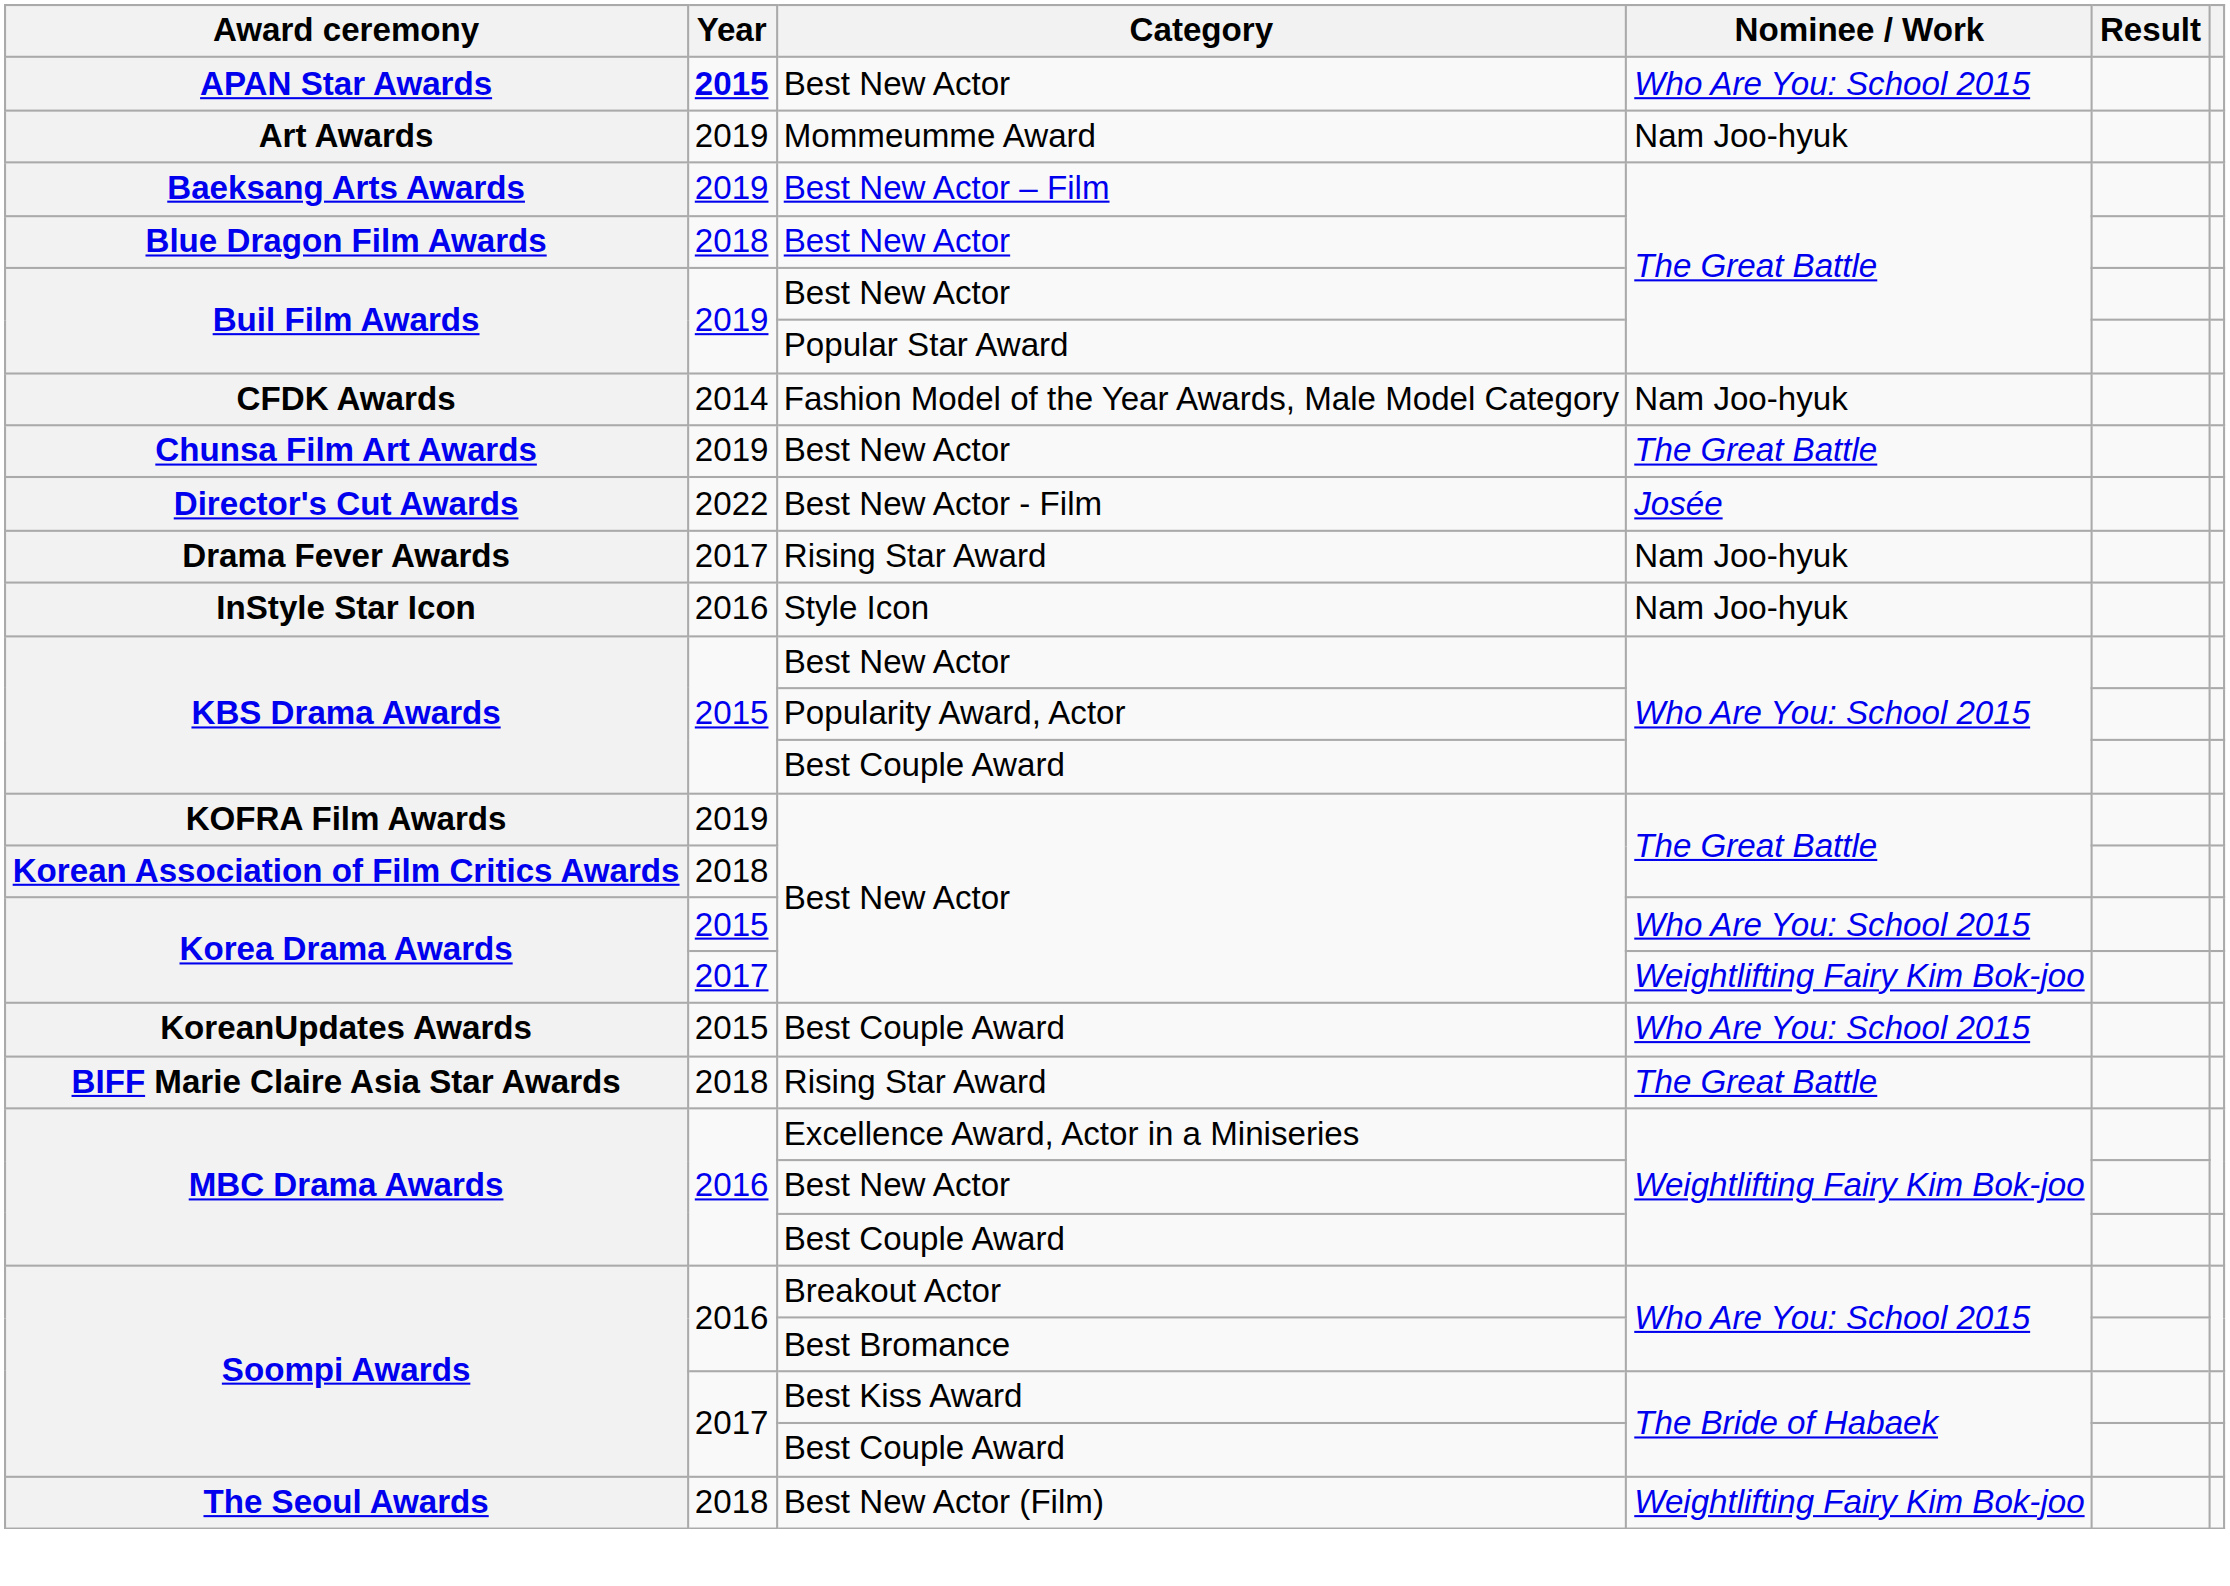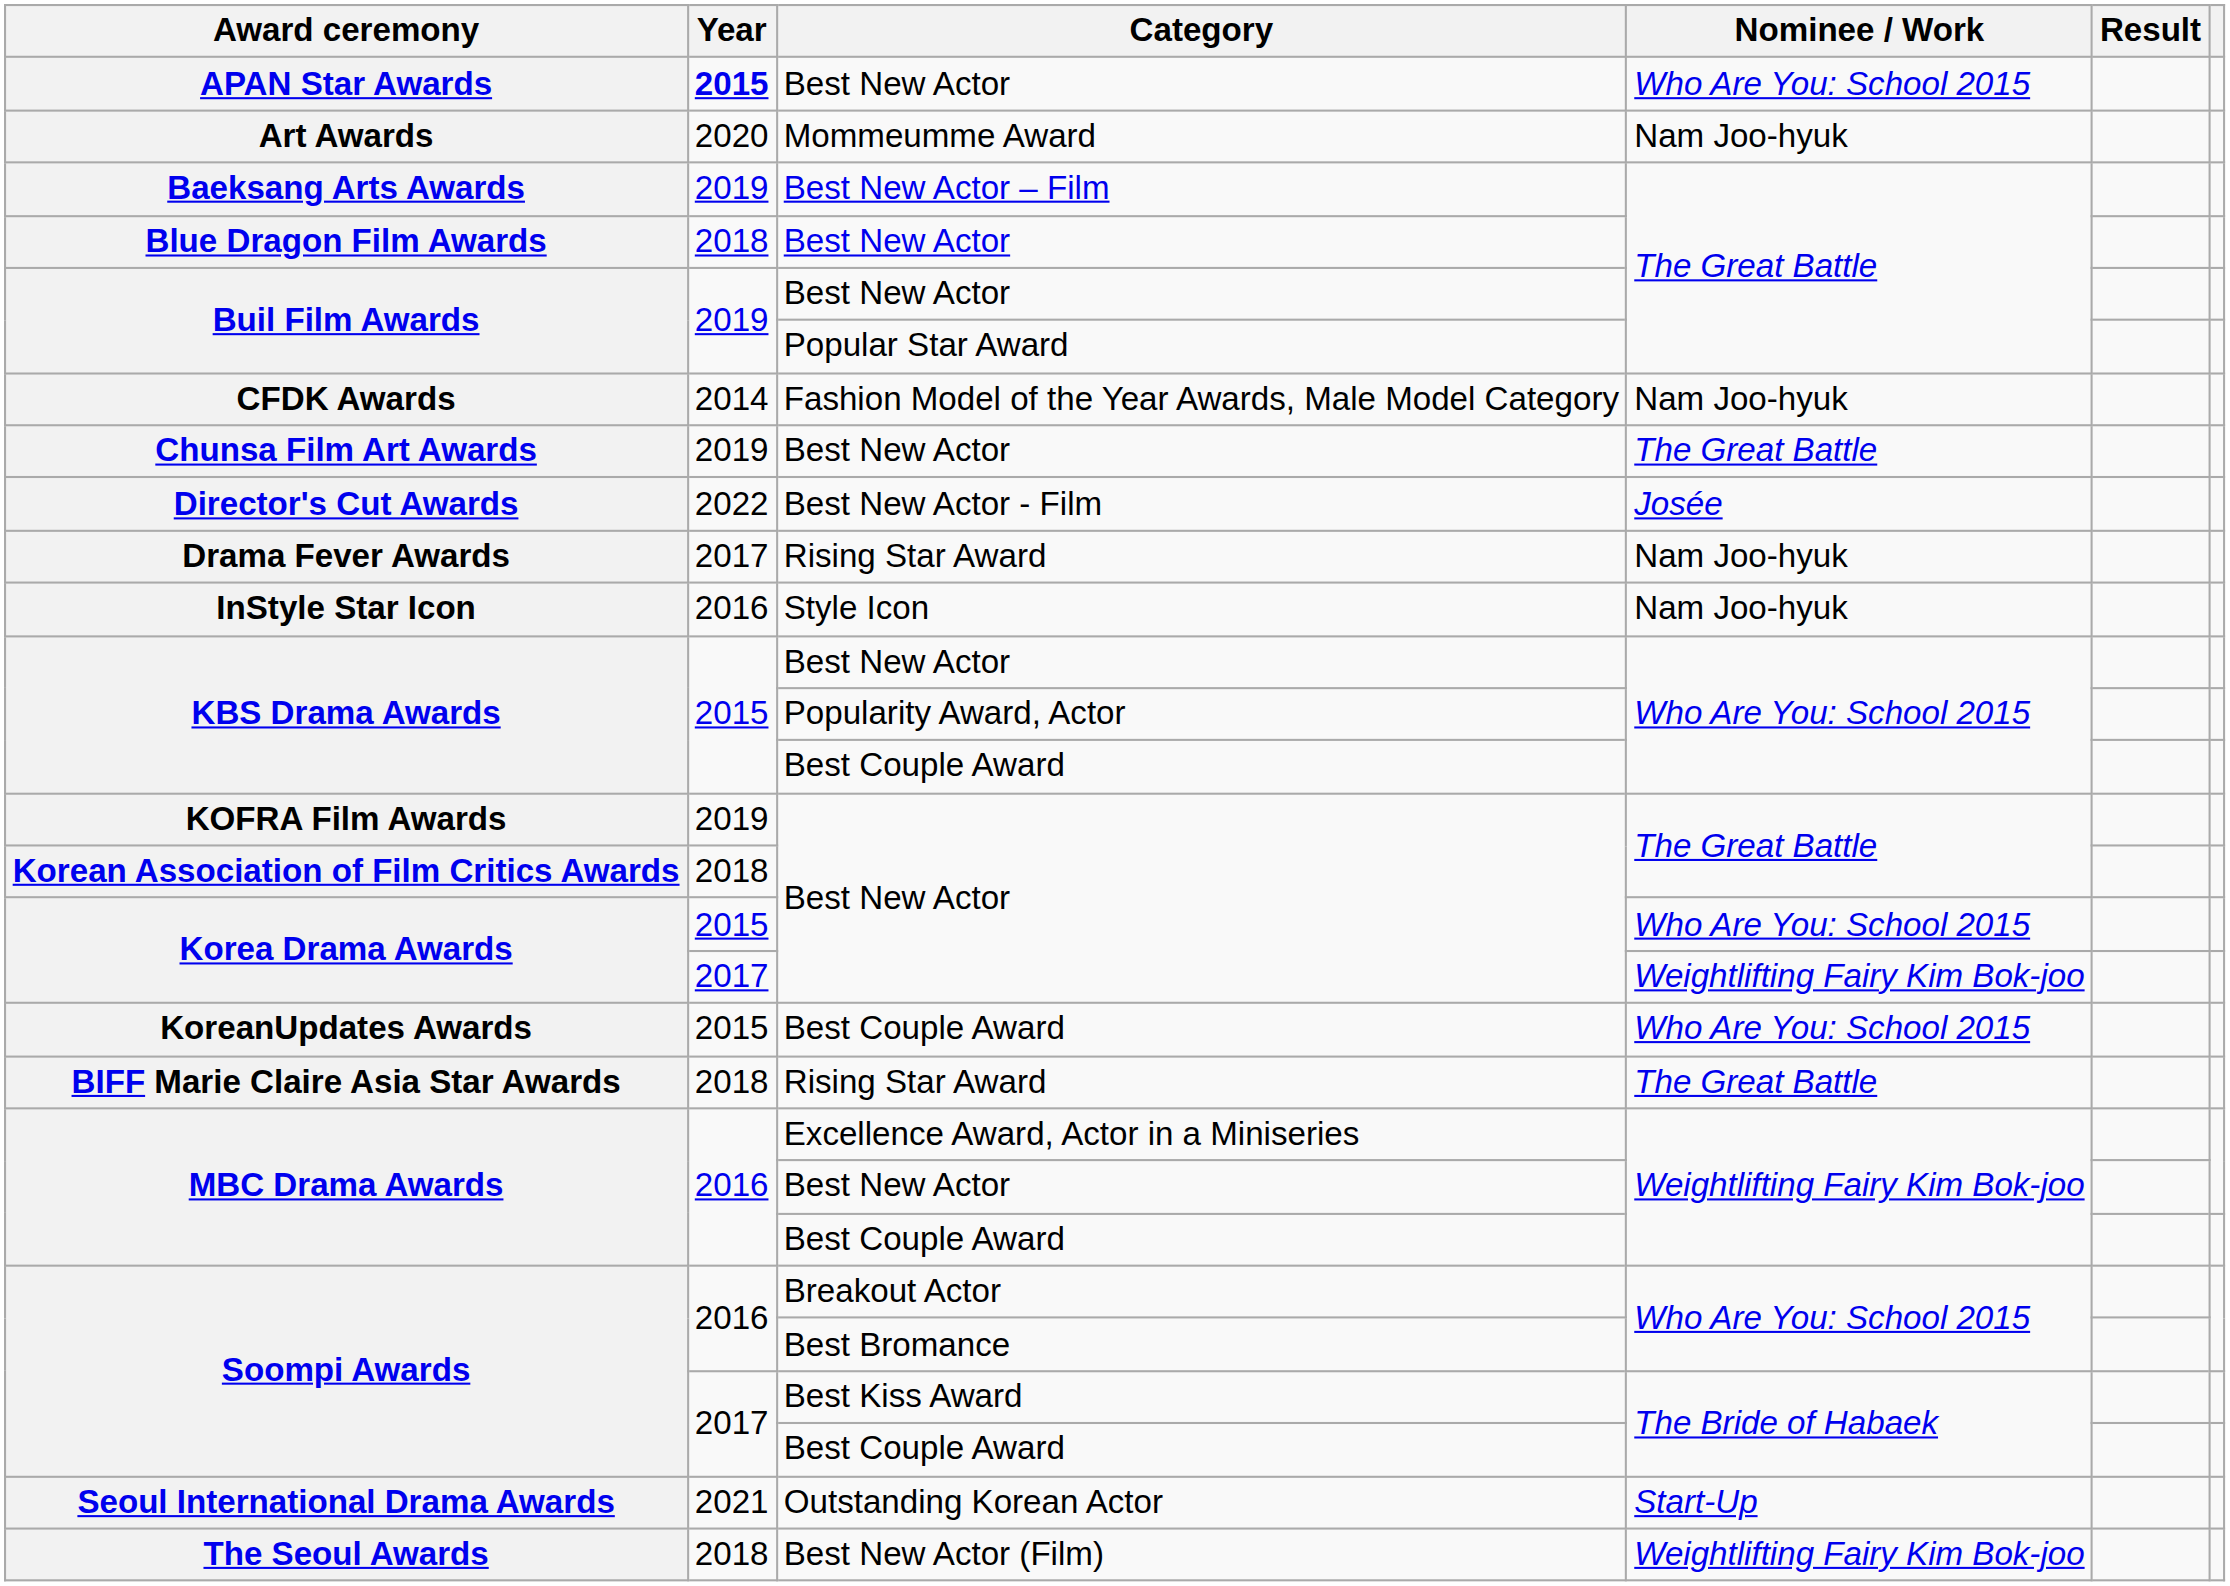 <table class="wikitable plainrowheaders sortable">
 <tr>
 <th scope="col">Award ceremony</th>
 <th scope="col">Year</th>
 <th scope="col">Category</th>
 <th scope="col">Nominee / Work</th>
 <th scope="col">Result</th>
 <th scope="col" class="unsortable"></th>
 </tr>
 <tr>
 <th scope="row"><a href='#'>APAN Star Awards</a></th>
 <td rowspan="1" style="text-align:center"><strong><a href='#'>2015</a></strong></td>
 <td>Best New Actor</td>
 <td><em><a href='#'>Who Are You: School 2015</a></em></td>
 <td></td>
 <td style="text-align:center"></td>
 </tr>
 <tr>
 <th scope="row">Art Awards</th>
-<td rowspan="1" style="text-align:center">2019</td>
+<td rowspan="1" style="text-align:center">2020</td>
 <td>Mommeumme Award</td>
 <td>Nam Joo-hyuk</td>
 <td></td>
 <td style="text-align:center"></td>
 </tr>
 <tr>
 <th scope="row"><a href='#'>Baeksang Arts Awards</a></th>
 <td rowspan="1" style="text-align:center"><a href='#'>2019</a></td>
 <td><a href='#'>Best New Actor – Film</a></td>
 <td rowspan="4"><em><a href='#'>The Great Battle</a></em></td>
 <td></td>
 <td style="text-align:center"></td>
 </tr>
 <tr>
 <th scope="row"><a href='#'>Blue Dragon Film Awards</a></th>
 <td rowspan="1" style="text-align:center"><a href='#'>2018</a></td>
 <td><a href='#'>Best New Actor</a></td>
 <td></td>
 <td style="text-align:center"></td>
 </tr>
 <tr>
 <th scope="row" rowspan="2"><a href='#'>Buil Film Awards</a></th>
 <td rowspan="2" style="text-align:center"><a href='#'>2019</a></td>
 <td>Best New Actor</td>
 <td></td>
 <td style="text-align:center"></td>
 </tr>
 <tr>
 <td>Popular Star Award</td>
 <td></td>
 <td style="text-align:center"></td>
 </tr>
 <tr>
 <th scope="row">CFDK Awards</th>
 <td style="text-align:center">2014</td>
 <td>Fashion Model of the Year Awards, Male Model Category</td>
 <td>Nam Joo-hyuk</td>
 <td></td>
 <td style="text-align:center"></td>
 </tr>
 <tr>
 <th scope="row"><a href='#'>Chunsa Film Art Awards</a></th>
 <td style="text-align:center">2019</td>
 <td>Best New Actor</td>
 <td><em><a href='#'>The Great Battle</a></em></td>
 <td></td>
 <td style="text-align:center"></td>
 </tr>
 <tr>
 <th scope="row"><a href='#'>Director's Cut Awards</a></th>
 <td rowspan="1" style="text-align:center">2022</td>
 <td>Best New Actor - Film</td>
 <td><em><a href='#'>Josée</a></em></td>
 <td></td>
 <td style="text-align:center"></td>
 </tr>
 <tr>
 <th scope="row">Drama Fever Awards</th>
 <td style="text-align:center">2017</td>
 <td>Rising Star Award</td>
 <td>Nam Joo-hyuk</td>
 <td></td>
 <td style="text-align:center"></td>
 </tr>
 <tr>
 <th scope="row">InStyle Star Icon</th>
 <td style="text-align:center">2016</td>
 <td>Style Icon</td>
 <td>Nam Joo-hyuk</td>
 <td></td>
 <td style="text-align:center"></td>
 </tr>
 <tr>
 <th scope="row" rowspan="3"><a href='#'>KBS Drama Awards</a></th>
 <td rowspan="3" style="text-align:center"><a href='#'>2015</a></td>
 <td>Best New Actor</td>
 <td rowspan="3"><em><a href='#'>Who Are You: School 2015</a></em></td>
 <td></td>
 <td style="text-align:center"></td>
 </tr>
 <tr>
 <td>Popularity Award, Actor</td>
 <td></td>
 <td style="text-align:center"></td>
 </tr>
 <tr>
 <td>Best Couple Award </td>
 <td></td>
 <td style="text-align:center"></td>
 </tr>
 <tr>
 <th scope="row">KOFRA Film Awards</th>
 <td rowspan="1" style="text-align:center">2019</td>
 <td rowspan="4  ">Best New Actor</td>
 <td rowspan="2"><em><a href='#'>The Great Battle</a></em></td>
 <td></td>
 <td style="text-align:center"></td>
 </tr>
 <tr>
 <th scope="row"><a href='#'>Korean Association of Film Critics Awards</a></th>
 <td style="text-align:center">2018</td>
 <td></td>
 <td style="text-align:center"></td>
 </tr>
 <tr>
 <th scope="row" rowspan="2"><a href='#'>Korea Drama Awards</a></th>
 <td style="text-align:center"><a href='#'>2015</a></td>
 <td><em><a href='#'>Who Are You: School 2015</a></em></td>
 <td></td>
 <td style="text-align:center"></td>
 </tr>
 <tr>
 <td style="text-align:center"><a href='#'>2017</a></td>
 <td><em><a href='#'>Weightlifting Fairy Kim Bok-joo</a></em></td>
 <td></td>
 <td style="text-align:center"></td>
 </tr>
 <tr>
 <th scope="row">KoreanUpdates Awards</th>
 <td style="text-align:center">2015</td>
 <td>Best Couple Award </td>
 <td><em><a href='#'>Who Are You: School 2015</a></em></td>
 <td></td>
 <td style="text-align:center"></td>
 </tr>
 <tr>
 <th scope="row"><a href='#'>BIFF</a> Marie Claire Asia Star Awards</th>
 <td style="text-align:center">2018</td>
 <td>Rising Star Award</td>
 <td><em><a href='#'>The Great Battle</a></em></td>
 <td></td>
 <td style="text-align:center"></td>
 </tr>
 <tr>
 <th scope="row" rowspan="3"><a href='#'>MBC Drama Awards</a></th>
 <td rowspan="3" style="text-align:center"><a href='#'>2016</a></td>
 <td>Excellence Award, Actor in a Miniseries</td>
 <td rowspan="3"><em><a href='#'>Weightlifting Fairy Kim Bok-joo</a></em></td>
 <td></td>
 <td rowspan="2" style="text-align:center"></td>
 </tr>
 <tr>
 <td>Best New Actor</td>
 <td></td>
 </tr>
 <tr>
 <td>Best Couple Award </td>
 <td></td>
 <td style="text-align:center"></td>
 </tr>
 <tr>
 <th scope="row" rowspan="4"><a href='#'>Soompi Awards</a></th>
 <td rowspan="2" style="text-align:center">2016</td>
 <td>Breakout Actor</td>
 <td rowspan="2"><em><a href='#'>Who Are You: School 2015</a></em></td>
 <td></td>
 <td rowspan="2" style="text-align:center"></td>
 </tr>
 <tr>
 <td>Best Bromance </td>
 <td></td>
 </tr>
 <tr>
 <td rowspan="2" style="text-align:center">2017</td>
 <td>Best Kiss Award </td>
 <td rowspan="2"><em><a href='#'>The Bride of Habaek</a></em></td>
 <td></td>
 <td style="text-align:center"></td>
 </tr>
 <tr>
 <td>Best Couple Award </td>
 <td></td>
 <td style="text-align:center"></td>
 </tr>
 <tr>
+<th scope="row"><a href='#'>Seoul International Drama Awards</a></th>
+<td style="text-align:center">2021</td>
+<td>Outstanding Korean Actor</td>
+<td><em><a href='#'>Start-Up</a></em></td>
+<td></td>
+<td style="text-align:center"></td>
+</tr>
+<tr>
 <th scope="row"><a href='#'>The Seoul Awards</a></th>
 <td style="text-align:center">2018</td>
 <td>Best New Actor (Film)</td>
 <td><em><a href='#'>Weightlifting Fairy Kim Bok-joo</a></em></td>
 <td></td>
 <td style="text-align:center"></td>
 </tr>
 </table>
